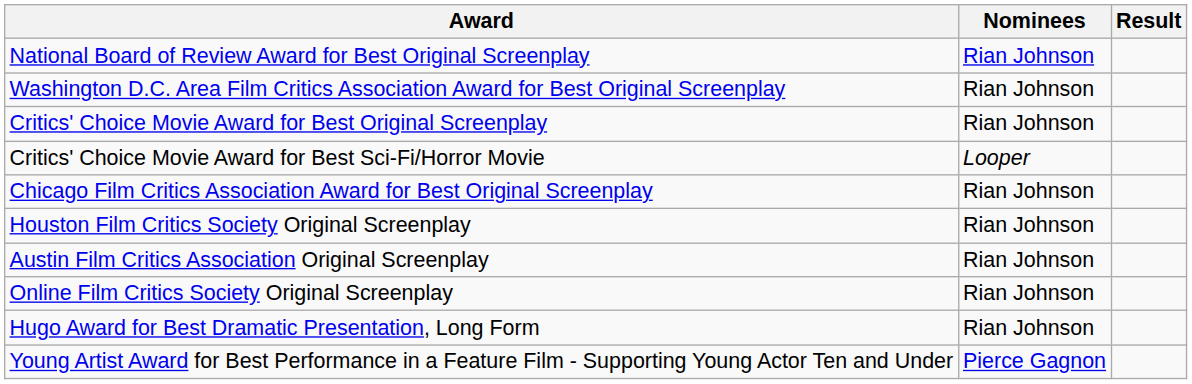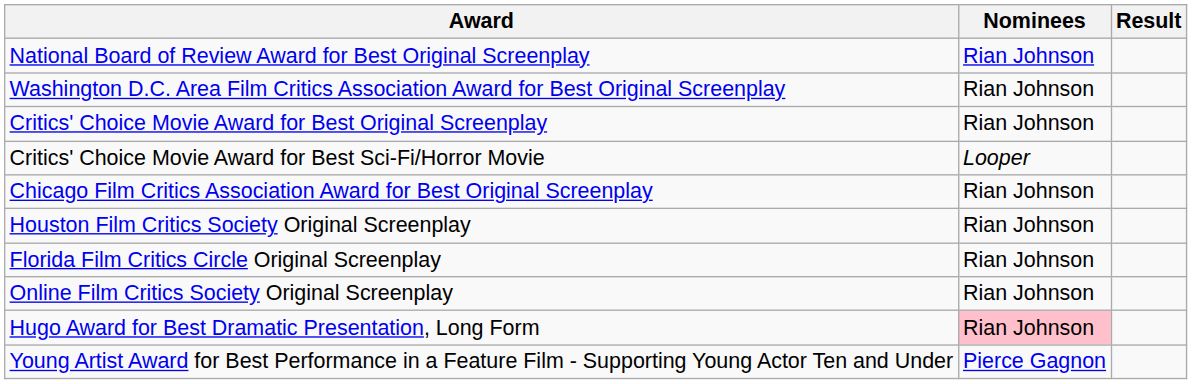 <table class="wikitable sortable">
 <tr>
 <th>Award</th>
 <th>Nominees</th>
 <th>Result</th>
 </tr>
 <tr>
 <td><a href='#'>National Board of Review Award for Best Original Screenplay</a></td>
 <td><a href='#'>Rian Johnson</a></td>
 <td></td>
 </tr>
 <tr>
 <td><a href='#'>Washington D.C. Area Film Critics Association Award for Best Original Screenplay</a></td>
 <td>Rian Johnson</td>
 <td></td>
 </tr>
 <tr>
 <td><a href='#'>Critics' Choice Movie Award for Best Original Screenplay</a></td>
 <td>Rian Johnson</td>
 <td></td>
 </tr>
 <tr>
 <td>Critics' Choice Movie Award for Best Sci-Fi/Horror Movie </td>
 <td><em>Looper</em></td>
 <td></td>
 </tr>
 <tr>
 <td><a href='#'>Chicago Film Critics Association Award for Best Original Screenplay</a></td>
 <td>Rian Johnson</td>
 <td></td>
 </tr>
 <tr>
 <td><a href='#'>Houston Film Critics Society</a> Original Screenplay</td>
 <td>Rian Johnson</td>
 <td></td>
 </tr>
 <tr>
-<td><a href='#'>Austin Film Critics Association</a> Original Screenplay</td>
+<td><a href='#'>Florida Film Critics Circle</a> Original Screenplay</td>
 <td>Rian Johnson</td>
 <td></td>
 </tr>
 <tr>
 <td><a href='#'>Online Film Critics Society</a> Original Screenplay</td>
 <td>Rian Johnson</td>
 <td></td>
 </tr>
 <tr>
 <td><a href='#'>Hugo Award for Best Dramatic Presentation</a>, Long Form</td>
-<td>Rian Johnson</td>
+<td style="background: pink;">Rian Johnson</td>
 <td></td>
 </tr>
 <tr>
 <td><a href='#'>Young Artist Award</a> for Best Performance in a Feature Film - Supporting Young Actor Ten and Under</td>
 <td><a href='#'>Pierce Gagnon</a></td>
 <td></td>
 </tr>
 </table>
